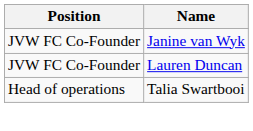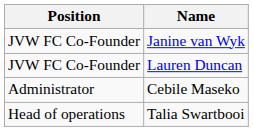 <table class="wikitable sortable">
 <tr>
 <th>Position</th>
 <th>Name</th>
 </tr>
 <tr>
 <td>JVW FC Co-Founder</td>
 <td><a href='#'>Janine van Wyk</a></td>
 </tr>
 <tr>
 <td>JVW FC Co-Founder</td>
 <td><a href='#'>Lauren Duncan</a></td>
 </tr>
 <tr>
+<td>Administrator</td>
+<td>Cebile Maseko</td>
+</tr>
+<tr>
 <td>Head of operations</td>
 <td>Talia Swartbooi</td>
 </tr>
 </table>
